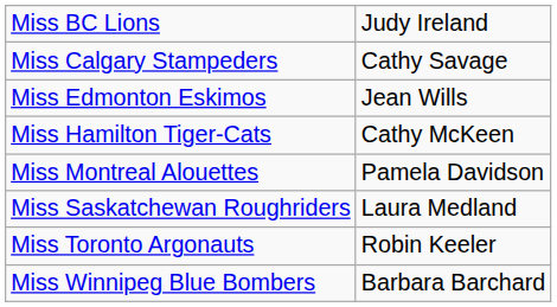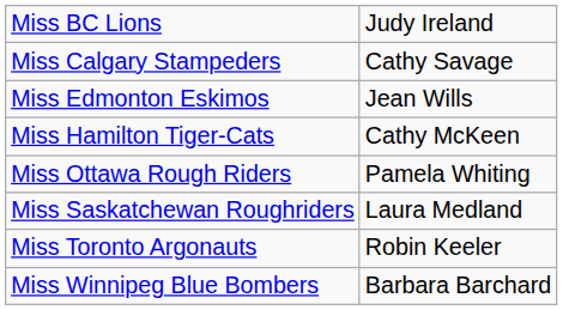 <table class="wikitable">
 <tr>
 <td><a href='#'>Miss BC Lions</a></td>
 <td>Judy Ireland</td>
 </tr>
 <tr>
 <td><a href='#'>Miss Calgary Stampeders</a></td>
 <td>Cathy Savage</td>
 </tr>
 <tr>
 <td><a href='#'>Miss Edmonton Eskimos</a></td>
 <td>Jean Wills</td>
 </tr>
 <tr>
 <td><a href='#'>Miss Hamilton Tiger-Cats</a></td>
 <td>Cathy McKeen</td>
 </tr>
 <tr>
-<td><a href='#'>Miss Montreal Alouettes</a></td>
-<td>Pamela Davidson</td>
+<td><a href='#'>Miss Ottawa Rough Riders</a></td>
+<td>Pamela Whiting</td>
 </tr>
 <tr>
 <td><a href='#'>Miss Saskatchewan Roughriders</a></td>
 <td>Laura Medland</td>
 </tr>
 <tr>
 <td><a href='#'>Miss Toronto Argonauts</a></td>
 <td>Robin Keeler</td>
 </tr>
 <tr>
 <td><a href='#'>Miss Winnipeg Blue Bombers</a></td>
 <td>Barbara Barchard</td>
 </tr>
 </table>
